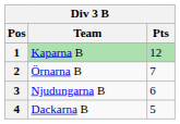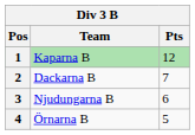 <table class="wikitable">
 <tr>
 <th colspan="3">Div 3 B</th>
 </tr>
 <tr>
 <th width=20>Pos</th>
 <th width=150>Team</th>
 <th width=30>Pts</th>
 </tr>
 <tr style="background:#ACE1AF;">
 <th>1</th>
 <td><a href='#'>Kaparna</a> B</td>
 <td>12</td>
 </tr>
 <tr>
 <th>2</th>
-<td><a href='#'>Örnarna</a> B</td>
+<td><a href='#'>Dackarna</a> B</td>
 <td>7</td>
 </tr>
 <tr>
 <th>3</th>
 <td><a href='#'>Njudungarna</a> B</td>
 <td>6</td>
 </tr>
 <tr>
 <th>4</th>
-<td><a href='#'>Dackarna</a> B</td>
+<td><a href='#'>Örnarna</a> B</td>
 <td>5</td>
 </tr>
 </table>
